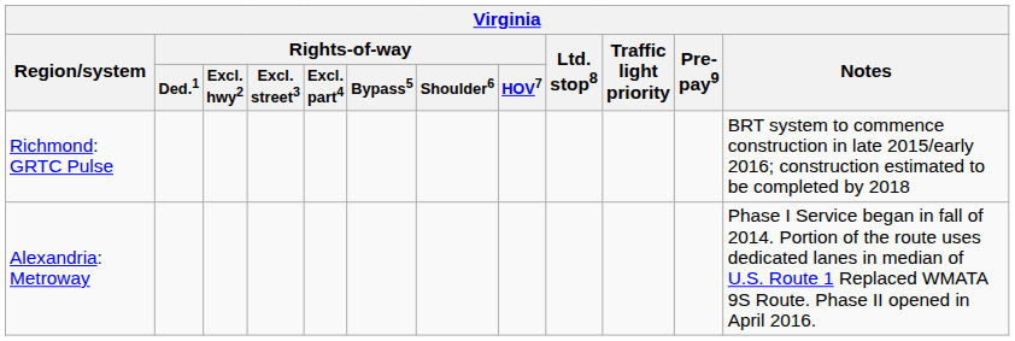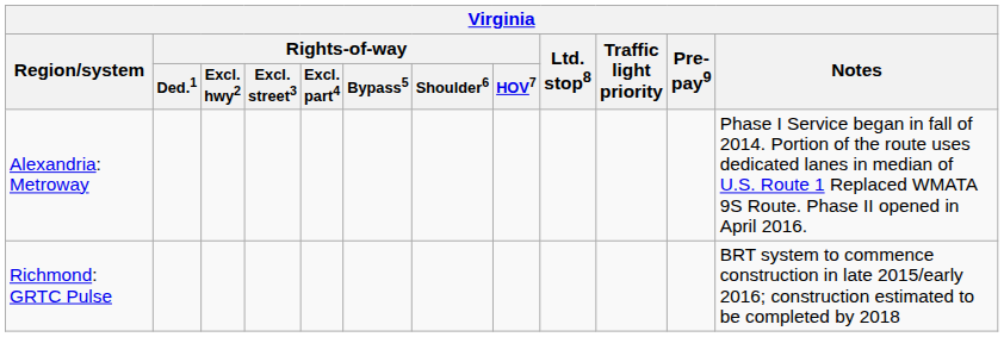 <table class="wikitable">
 <tr>
 <th colspan="12"><a href='#'>Virginia</a></th>
 </tr>
 <tr>
 <th rowspan="2">Region/system</th>
 <th colspan="7">Rights-of-way</th>
 <th rowspan="2">Ltd.<br>stop<sup>8</sup></th>
 <th rowspan="2">Traffic<br>light<br>priority</th>
 <th rowspan="2">Pre-<br>pay<sup>9</sup></th>
 <th rowspan="2">Notes</th>
 </tr>
 <tr style="font-size: smaller">
 <th>Ded.<sup>1</sup></th>
 <th>Excl.<br>hwy<sup>2</sup></th>
 <th>Excl.<br>street<sup>3</sup></th>
 <th>Excl.<br>part<sup>4</sup></th>
 <th>Bypass<sup>5</sup></th>
 <th>Shoulder<sup>6</sup></th>
 <th><a href='#'>HOV</a><sup>7</sup></th>
 </tr>
 <tr>
+<td><a href='#'>Alexandria</a>:<br><a href='#'>Metroway</a></td>
+<td></td>
+<td></td>
+<td></td>
+<td></td>
+<td></td>
+<td></td>
+<td></td>
+<td></td>
+<td></td>
+<td></td>
+<td>Phase I Service began in fall of 2014. Portion of the route uses dedicated lanes in median of <a href='#'>U.S. Route 1</a> Replaced WMATA 9S Route. Phase II opened in April 2016.</td>
+</tr>
+<tr>
 <td><a href='#'>Richmond</a>: <a href='#'>GRTC Pulse</a></td>
 <td></td>
 <td></td>
 <td></td>
 <td></td>
 <td></td>
 <td></td>
 <td></td>
 <td></td>
 <td></td>
 <td></td>
 <td>BRT system to commence construction in late 2015/early 2016; construction estimated to be completed by 2018</td>
 </tr>
-<tr>
-<td><a href='#'>Alexandria</a>:<br><a href='#'>Metroway</a></td>
-<td></td>
-<td></td>
-<td></td>
-<td></td>
-<td></td>
-<td></td>
-<td></td>
-<td></td>
-<td></td>
-<td></td>
-<td>Phase I Service began in fall of 2014. Portion of the route uses dedicated lanes in median of <a href='#'>U.S. Route 1</a> Replaced WMATA 9S Route. Phase II opened in April 2016.</td>
-</tr>
 </table>
